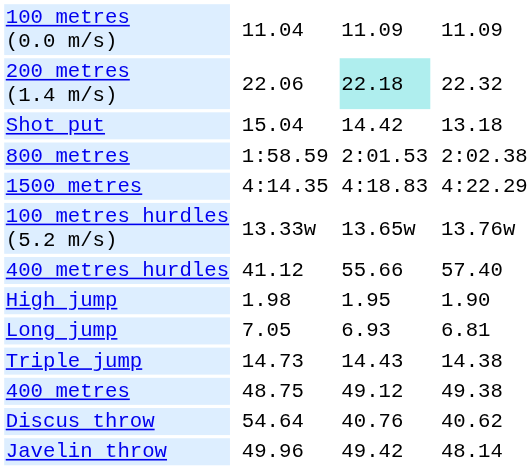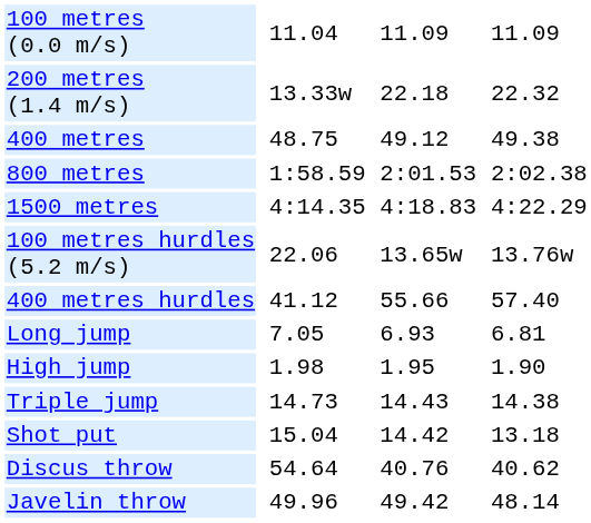 <table>
 <tr>
 <td bgcolor = DDEEFF><a href='#'>100 metres</a> <br> (0.0 m/s)</td>
 <td></td>
 <td>11.04</td>
 <td></td>
 <td>11.09</td>
 <td></td>
 <td>11.09</td>
 </tr>
 <tr>
 <td bgcolor = DDEEFF><a href='#'>200 metres</a> <br> (1.4 m/s)</td>
 <td></td>
-<td>22.06</td>
+<td>13.33w</td>
 <td></td>
-<td style="background: paleturquoise;">22.18</td>
+<td>22.18</td>
 <td></td>
 <td>22.32</td>
 </tr>
 <tr>
-<td bgcolor = DDEEFF><a href='#'>Shot put</a></td>
+<td bgcolor = DDEEFF><a href='#'>400 metres</a></td>
 <td></td>
-<td>15.04</td>
+<td>48.75</td>
 <td></td>
-<td>14.42</td>
+<td>49.12</td>
 <td></td>
-<td>13.18</td>
+<td>49.38</td>
 </tr>
 <tr>
 <td bgcolor = DDEEFF><a href='#'>800 metres</a></td>
 <td></td>
 <td>1:58.59</td>
 <td></td>
 <td>2:01.53</td>
 <td></td>
 <td>2:02.38</td>
 </tr>
 <tr>
 <td bgcolor = DDEEFF><a href='#'>1500 metres</a></td>
 <td></td>
 <td>4:14.35</td>
 <td></td>
 <td>4:18.83</td>
 <td></td>
 <td>4:22.29</td>
 </tr>
 <tr>
 <td bgcolor = DDEEFF><a href='#'>100 metres hurdles</a> <br> (5.2 m/s)</td>
 <td></td>
-<td>13.33w</td>
+<td>22.06</td>
 <td></td>
 <td>13.65w</td>
 <td></td>
 <td>13.76w</td>
 </tr>
 <tr>
 <td bgcolor = DDEEFF><a href='#'>400 metres hurdles</a></td>
 <td></td>
 <td>41.12</td>
 <td></td>
 <td>55.66</td>
 <td></td>
 <td>57.40</td>
 </tr>
 <tr>
+<td bgcolor = DDEEFF><a href='#'>Long jump</a></td>
+<td></td>
+<td>7.05</td>
+<td></td>
+<td>6.93</td>
+<td></td>
+<td>6.81</td>
+</tr>
+<tr>
 <td bgcolor = DDEEFF><a href='#'>High jump</a></td>
 <td></td>
 <td>1.98</td>
 <td></td>
 <td>1.95</td>
 <td></td>
 <td>1.90</td>
-</tr>
-<tr>
-<td bgcolor = DDEEFF><a href='#'>Long jump</a></td>
-<td></td>
-<td>7.05</td>
-<td></td>
-<td>6.93</td>
-<td></td>
-<td>6.81</td>
 </tr>
 <tr>
 <td bgcolor = DDEEFF><a href='#'>Triple jump</a></td>
 <td></td>
 <td>14.73</td>
 <td></td>
 <td>14.43</td>
 <td></td>
 <td>14.38</td>
 </tr>
 <tr>
-<td bgcolor = DDEEFF><a href='#'>400 metres</a></td>
+<td bgcolor = DDEEFF><a href='#'>Shot put</a></td>
 <td></td>
-<td>48.75</td>
+<td>15.04</td>
 <td></td>
-<td>49.12</td>
+<td>14.42</td>
 <td></td>
-<td>49.38</td>
+<td>13.18</td>
 </tr>
 <tr>
 <td bgcolor = DDEEFF><a href='#'>Discus throw</a></td>
 <td></td>
 <td>54.64</td>
 <td></td>
 <td>40.76</td>
 <td></td>
 <td>40.62</td>
 </tr>
 <tr>
 <td bgcolor = DDEEFF><a href='#'>Javelin throw</a></td>
 <td></td>
 <td>49.96</td>
 <td></td>
 <td>49.42</td>
 <td></td>
 <td>48.14</td>
 </tr>
 </table>
